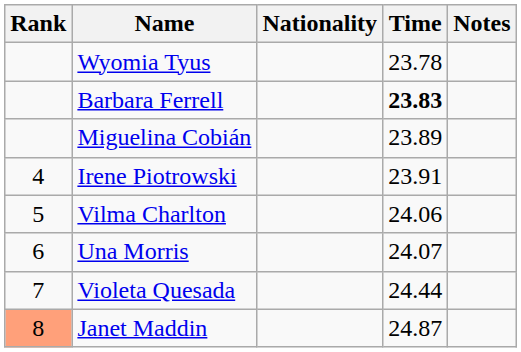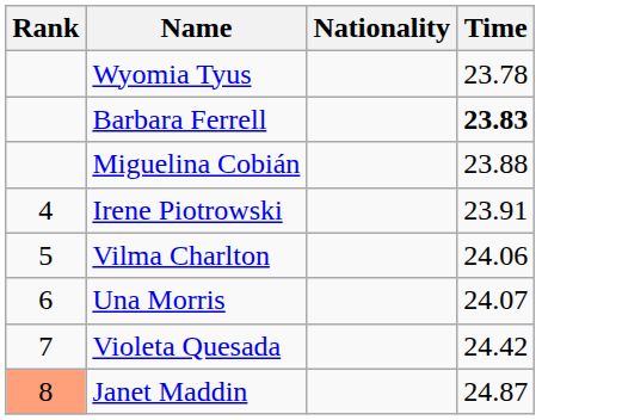 <table class="wikitable sortable" style="text-align:center">
 <tr>
 <th>Rank</th>
 <th>Name</th>
 <th>Nationality</th>
 <th>Time</th>
-<th>Notes</th>
 </tr>
 <tr>
 <td></td>
 <td align=left><a href='#'>Wyomia Tyus</a></td>
 <td align=left></td>
 <td>23.78</td>
-<td></td>
 </tr>
 <tr t>
 <td></td>
 <td align=left><a href='#'>Barbara Ferrell</a></td>
 <td align=left></td>
 <td><strong>23.83</strong></td>
-<td></td>
 </tr>
 <tr>
 <td></td>
 <td align=left><a href='#'>Miguelina Cobián</a></td>
 <td align=left></td>
-<td>23.89</td>
-<td></td>
+<td>23.88</td>
 </tr>
 <tr>
 <td>4</td>
 <td align=left><a href='#'>Irene Piotrowski</a></td>
 <td align=left></td>
 <td>23.91</td>
-<td></td>
 </tr>
 <tr>
 <td>5</td>
 <td align=left><a href='#'>Vilma Charlton</a></td>
 <td align=left></td>
 <td>24.06</td>
-<td></td>
 </tr>
 <tr>
 <td>6</td>
 <td align=left><a href='#'>Una Morris</a></td>
 <td align=left></td>
 <td>24.07</td>
-<td></td>
 </tr>
 <tr>
 <td>7</td>
 <td align=left><a href='#'>Violeta Quesada</a></td>
 <td align=left></td>
-<td>24.44</td>
-<td></td>
+<td>24.42</td>
 </tr>
 <tr>
 <td style="background: lightsalmon;">8</td>
 <td align=left><a href='#'>Janet Maddin</a></td>
 <td align=left></td>
 <td>24.87</td>
-<td></td>
 </tr>
 </table>
